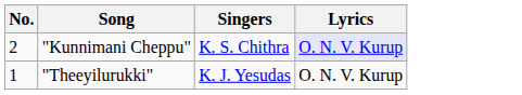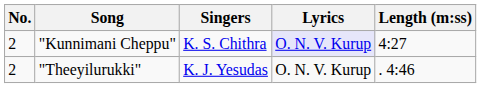 <table class="wikitable" style="font-size:95%;">
 <tr>
 <th>No.</th>
 <th>Song</th>
 <th>Singers</th>
 <th>Lyrics</th>
+<th>Length (m:ss)</th>
 </tr>
 <tr>
 <td>2</td>
 <td>"Kunnimani Cheppu"</td>
 <td><a href='#'>K. S. Chithra</a></td>
 <td style="background: lavender;"><a href='#'>O. N. V. Kurup</a></td>
+<td>4:27</td>
 </tr>
 <tr>
-<td>1</td>
+<td>2</td>
 <td>"Theeyilurukki"</td>
 <td><a href='#'>K. J. Yesudas</a></td>
 <td>O. N. V. Kurup</td>
+<td>.   4:46</td>
 </tr>
 </table>
